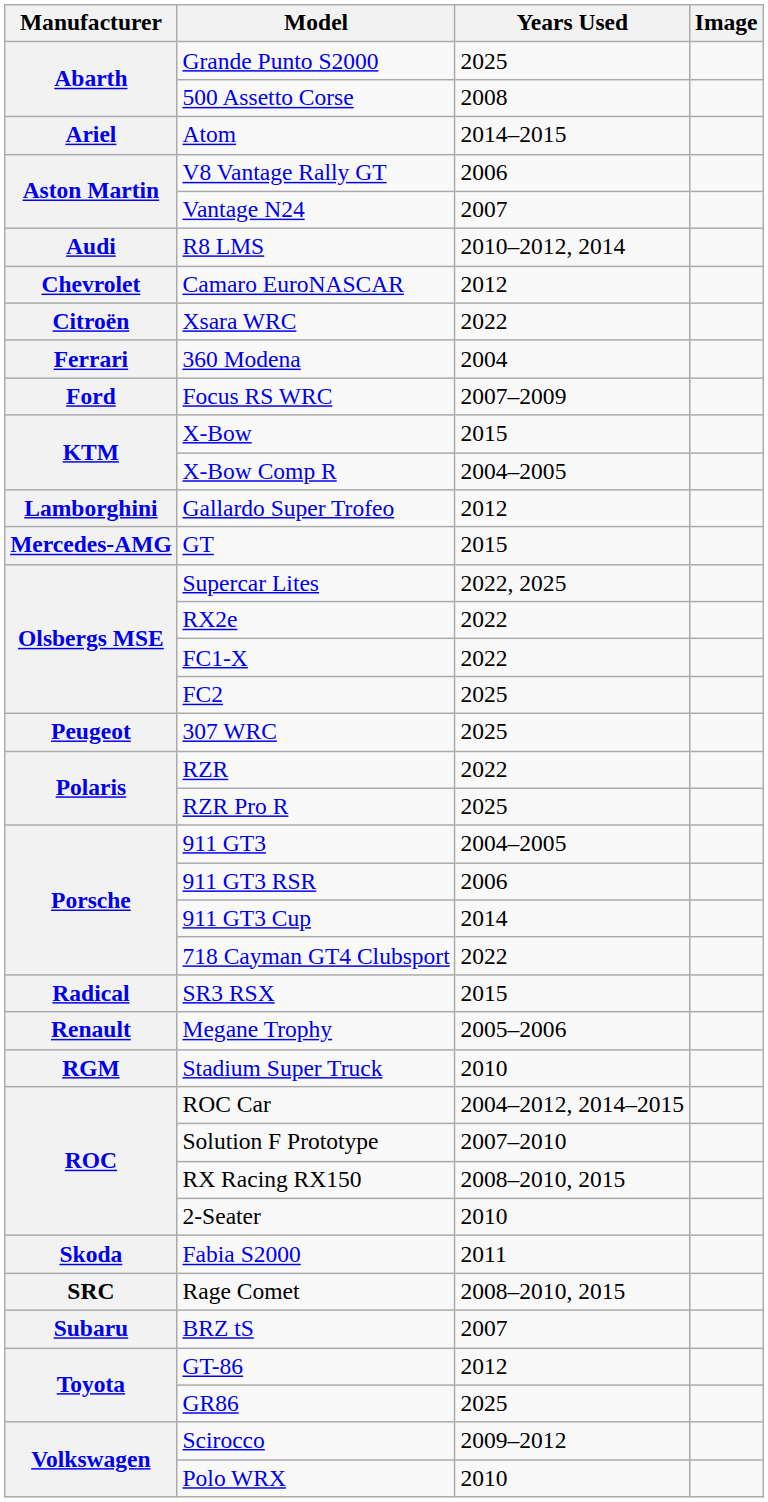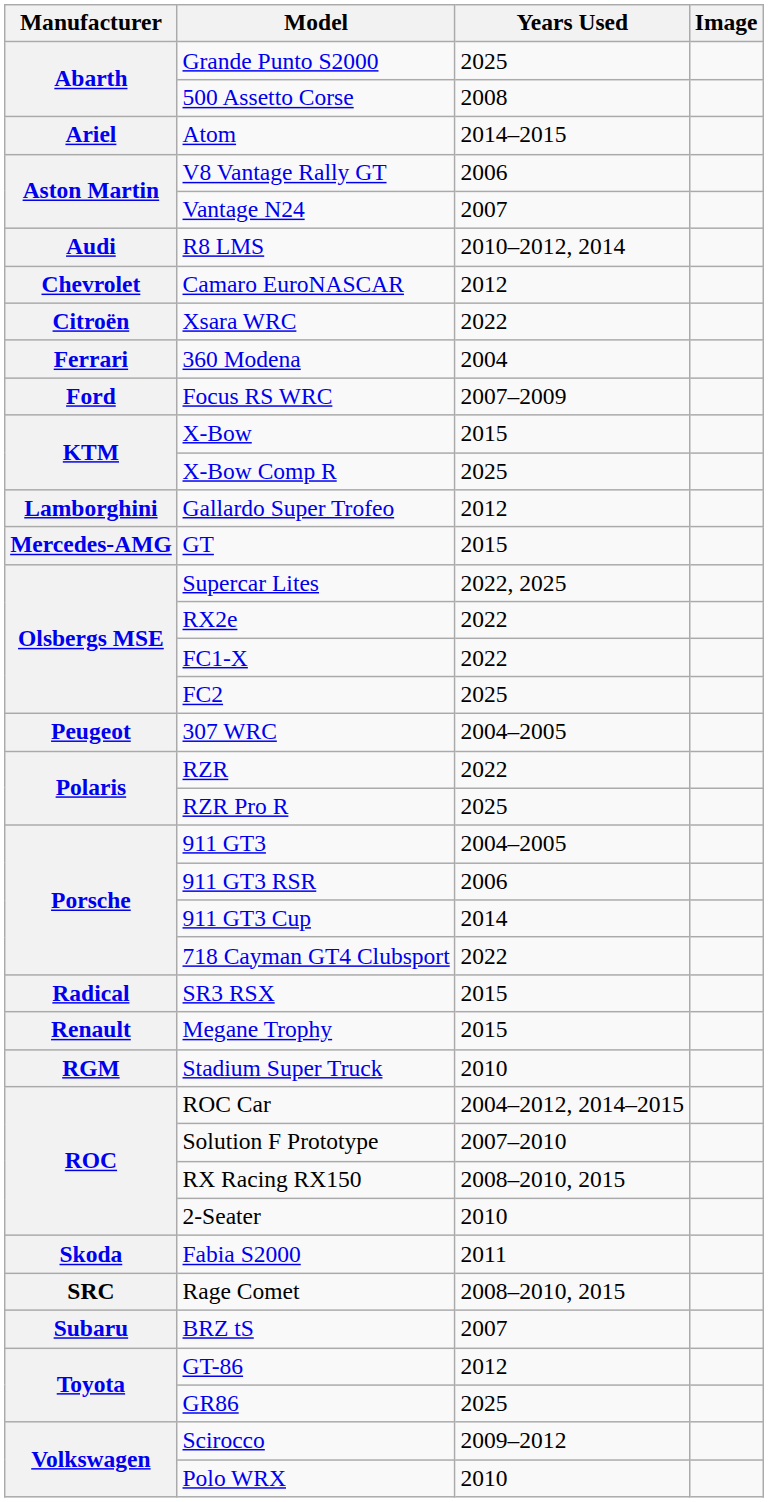 <table class="wikitable">
 <tr>
 <th>Manufacturer</th>
 <th>Model</th>
 <th>Years Used</th>
 <th>Image</th>
 </tr>
 <tr>
 <th rowspan=2><a href='#'>Abarth</a></th>
 <td><a href='#'>Grande Punto S2000</a></td>
 <td>2025</td>
 <td></td>
 </tr>
 <tr>
 <td><a href='#'>500 Assetto Corse</a></td>
 <td>2008</td>
 <td></td>
 </tr>
 <tr>
 <th><a href='#'>Ariel</a></th>
 <td><a href='#'>Atom</a></td>
 <td>2014–2015</td>
 <td></td>
 </tr>
 <tr>
 <th rowspan="2"><a href='#'>Aston Martin</a></th>
 <td><a href='#'>V8 Vantage Rally GT</a></td>
 <td>2006</td>
 <td></td>
 </tr>
 <tr>
 <td><a href='#'>Vantage N24</a></td>
 <td>2007</td>
 <td></td>
 </tr>
 <tr>
 <th><a href='#'>Audi</a></th>
 <td><a href='#'>R8 LMS</a></td>
 <td>2010–2012, 2014</td>
 <td></td>
 </tr>
 <tr>
 <th><a href='#'>Chevrolet</a></th>
 <td><a href='#'>Camaro EuroNASCAR</a></td>
 <td>2012</td>
 <td></td>
 </tr>
 <tr>
 <th><a href='#'>Citroën</a></th>
 <td><a href='#'>Xsara WRC</a></td>
 <td>2022</td>
 <td></td>
 </tr>
 <tr>
 <th><a href='#'>Ferrari</a></th>
 <td><a href='#'>360 Modena</a></td>
 <td>2004</td>
 <td></td>
 </tr>
 <tr>
 <th><a href='#'>Ford</a></th>
 <td><a href='#'>Focus RS WRC</a></td>
 <td>2007–2009</td>
 <td></td>
 </tr>
 <tr>
 <th rowspan="2"><a href='#'>KTM</a></th>
 <td><a href='#'>X-Bow</a></td>
 <td>2015</td>
 <td></td>
 </tr>
 <tr>
 <td><a href='#'>X-Bow Comp R</a></td>
-<td>2004–2005</td>
+<td>2025</td>
 <td></td>
 </tr>
 <tr>
 <th><a href='#'>Lamborghini</a></th>
 <td><a href='#'>Gallardo Super Trofeo</a></td>
 <td>2012</td>
 <td></td>
 </tr>
 <tr>
 <th><a href='#'>Mercedes-AMG</a></th>
 <td><a href='#'>GT</a></td>
 <td>2015</td>
 <td></td>
 </tr>
 <tr>
 <th rowspan="4"><a href='#'>Olsbergs MSE</a></th>
 <td><a href='#'>Supercar Lites</a></td>
 <td>2022, 2025</td>
 <td></td>
 </tr>
 <tr>
 <td><a href='#'>RX2e</a></td>
 <td>2022</td>
 <td></td>
 </tr>
 <tr>
 <td><a href='#'>FC1-X</a></td>
 <td>2022</td>
 <td></td>
 </tr>
 <tr>
 <td><a href='#'>FC2</a></td>
 <td>2025</td>
 <td></td>
 </tr>
 <tr>
 <th><a href='#'>Peugeot</a></th>
 <td><a href='#'>307 WRC</a></td>
-<td>2025</td>
+<td>2004–2005</td>
 <td></td>
 </tr>
 <tr>
 <th rowspan="2"><a href='#'>Polaris</a></th>
 <td><a href='#'>RZR</a></td>
 <td>2022</td>
 <td></td>
 </tr>
 <tr>
 <td><a href='#'>RZR Pro R</a></td>
 <td>2025</td>
 <td></td>
 </tr>
 <tr>
 <th rowspan="4"><a href='#'>Porsche</a></th>
 <td><a href='#'>911 GT3</a></td>
 <td>2004–2005</td>
 <td></td>
 </tr>
 <tr>
 <td><a href='#'>911 GT3 RSR</a></td>
 <td>2006</td>
 <td></td>
 </tr>
 <tr>
 <td><a href='#'>911 GT3 Cup</a></td>
 <td>2014</td>
 <td></td>
 </tr>
 <tr>
 <td><a href='#'>718 Cayman GT4 Clubsport</a></td>
 <td>2022</td>
 <td></td>
 </tr>
 <tr>
 <th><a href='#'>Radical</a></th>
 <td><a href='#'>SR3 RSX</a></td>
 <td>2015</td>
 <td></td>
 </tr>
 <tr>
 <th><a href='#'>Renault</a></th>
 <td><a href='#'>Megane Trophy</a></td>
-<td>2005–2006</td>
+<td>2015</td>
 <td></td>
 </tr>
 <tr>
 <th><a href='#'>RGM</a></th>
 <td><a href='#'>Stadium Super Truck</a></td>
 <td>2010</td>
 <td></td>
 </tr>
 <tr>
 <th rowspan="4"><a href='#'>ROC</a></th>
 <td>ROC Car</td>
 <td>2004–2012, 2014–2015</td>
 <td></td>
 </tr>
 <tr>
 <td>Solution F Prototype</td>
 <td>2007–2010</td>
 <td></td>
 </tr>
 <tr>
 <td>RX Racing RX150</td>
 <td>2008–2010, 2015</td>
 <td></td>
 </tr>
 <tr>
 <td>2-Seater</td>
 <td>2010</td>
 <td></td>
 </tr>
 <tr>
 <th><a href='#'>Skoda</a></th>
 <td><a href='#'>Fabia S2000</a></td>
 <td>2011</td>
 <td></td>
 </tr>
 <tr>
 <th>SRC</th>
 <td>Rage Comet</td>
 <td>2008–2010, 2015</td>
 <td></td>
 </tr>
 <tr>
 <th><a href='#'>Subaru</a></th>
 <td><a href='#'>BRZ tS</a></td>
 <td>2007</td>
 <td></td>
 </tr>
 <tr>
 <th rowspan="2"><a href='#'>Toyota</a></th>
 <td><a href='#'>GT-86</a></td>
 <td>2012</td>
 <td></td>
 </tr>
 <tr>
 <td><a href='#'>GR86</a></td>
 <td>2025</td>
 <td></td>
 </tr>
 <tr>
 <th rowspan="2"><a href='#'>Volkswagen</a></th>
 <td><a href='#'>Scirocco</a></td>
 <td>2009–2012</td>
 <td></td>
 </tr>
 <tr>
 <td><a href='#'>Polo WRX</a></td>
 <td>2010</td>
 <td></td>
 </tr>
 </table>
